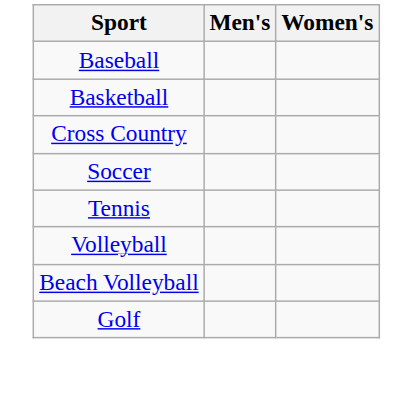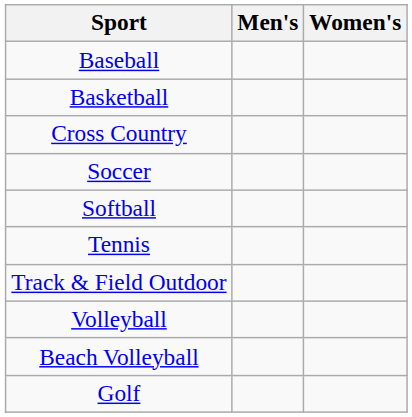 <table class="wikitable" style="margin:auto; text-align:center">
 <tr>
 <th>Sport</th>
 <th>Men's</th>
 <th>Women's</th>
 </tr>
 <tr>
 <td><a href='#'>Baseball</a></td>
 <td></td>
 <td></td>
 </tr>
 <tr>
 <td><a href='#'>Basketball</a></td>
 <td></td>
 <td></td>
 </tr>
 <tr>
 <td><a href='#'>Cross Country</a></td>
 <td></td>
 <td></td>
 </tr>
 <tr>
 <td><a href='#'>Soccer</a></td>
 <td></td>
 <td></td>
 </tr>
 <tr>
+<td><a href='#'>Softball</a></td>
+<td></td>
+<td></td>
+</tr>
+<tr>
 <td><a href='#'>Tennis</a></td>
+<td></td>
+<td></td>
+</tr>
+<tr>
+<td><a href='#'>Track & Field Outdoor</a></td>
 <td></td>
 <td></td>
 </tr>
 <tr>
 <td><a href='#'>Volleyball</a></td>
 <td></td>
 <td></td>
 </tr>
 <tr>
 <td><a href='#'>Beach Volleyball</a></td>
 <td></td>
 <td></td>
 </tr>
 <tr>
 <td><a href='#'>Golf</a></td>
 <td></td>
 <td></td>
 </tr>
 </table>
